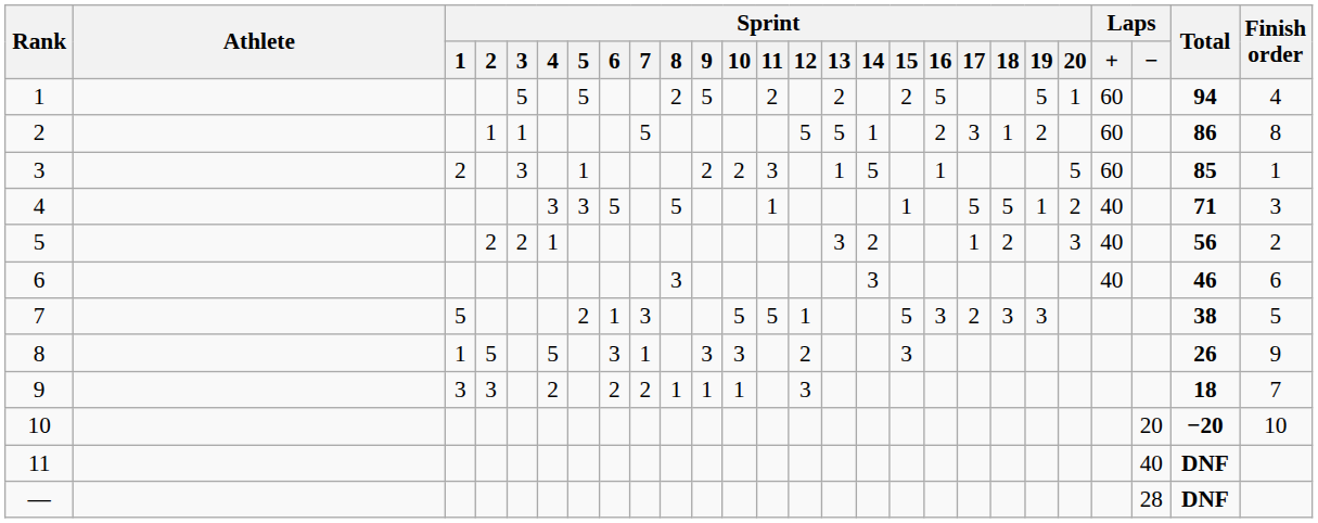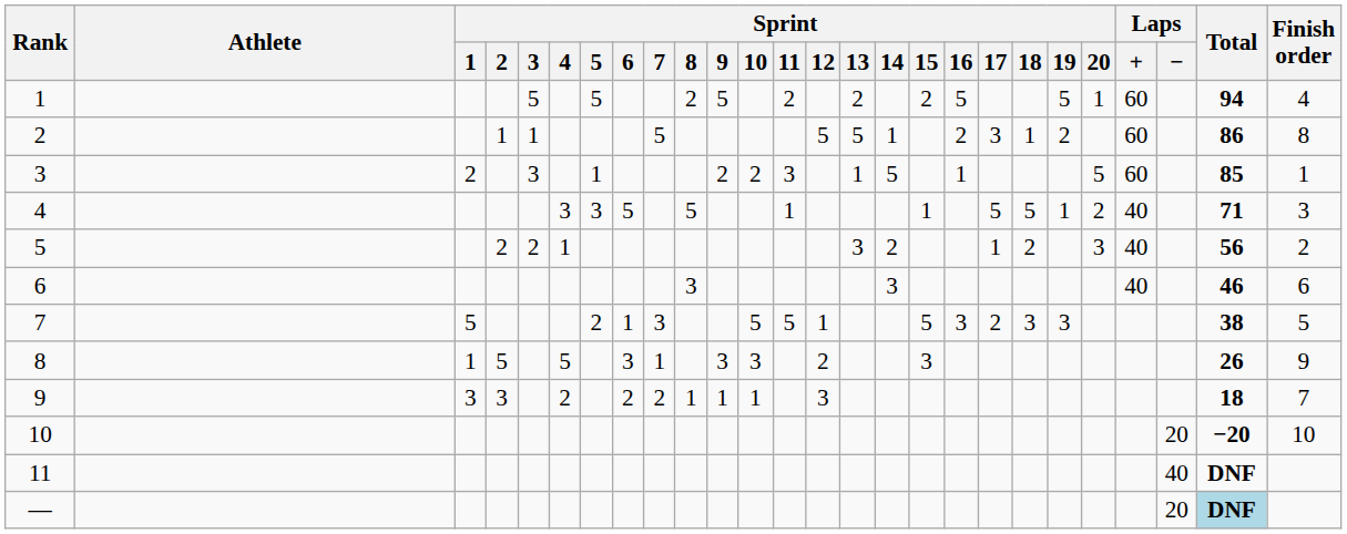 <table class="wikitable" style="text-align:center">
 <tr>
 <th rowspan=2 width=40>Rank</th>
 <th rowspan=2 width=250>Athlete</th>
 <th colspan=20>Sprint</th>
 <th colspan=2>Laps</th>
 <th rowspan=2 width=40>Total</th>
 <th rowspan=2 width=40>Finish order</th>
 </tr>
 <tr>
 <th width=14>1</th>
 <th width=14>2</th>
 <th width=14>3</th>
 <th width=14>4</th>
 <th width=14>5</th>
 <th width=14>6</th>
 <th width=14>7</th>
 <th width=14>8</th>
 <th width=14>9</th>
 <th width=14>10</th>
 <th width=14>11</th>
 <th width=14>12</th>
 <th width=14>13</th>
 <th width=14>14</th>
 <th width=14>15</th>
 <th width=14>16</th>
 <th width=14>17</th>
 <th width=14>18</th>
 <th width=14>19</th>
 <th width=14>20</th>
 <th width=20>+</th>
 <th width=20>−</th>
 </tr>
 <tr>
 <td>1</td>
 <td align=left></td>
 <td></td>
 <td></td>
 <td>5</td>
 <td></td>
 <td>5</td>
 <td></td>
 <td></td>
 <td>2</td>
 <td>5</td>
 <td></td>
 <td>2</td>
 <td></td>
 <td>2</td>
 <td></td>
 <td>2</td>
 <td>5</td>
 <td></td>
 <td></td>
 <td>5</td>
 <td>1</td>
 <td>60</td>
 <td></td>
 <td><strong>94</strong></td>
 <td>4</td>
 </tr>
 <tr>
 <td>2</td>
 <td align=left></td>
 <td></td>
 <td>1</td>
 <td>1</td>
 <td></td>
 <td></td>
 <td></td>
 <td>5</td>
 <td></td>
 <td></td>
 <td></td>
 <td></td>
 <td>5</td>
 <td>5</td>
 <td>1</td>
 <td></td>
 <td>2</td>
 <td>3</td>
 <td>1</td>
 <td>2</td>
 <td></td>
 <td>60</td>
 <td></td>
 <td><strong>86</strong></td>
 <td>8</td>
 </tr>
 <tr>
 <td>3</td>
 <td align=left></td>
 <td>2</td>
 <td></td>
 <td>3</td>
 <td></td>
 <td>1</td>
 <td></td>
 <td></td>
 <td></td>
 <td>2</td>
 <td>2</td>
 <td>3</td>
 <td></td>
 <td>1</td>
 <td>5</td>
 <td></td>
 <td>1</td>
 <td></td>
 <td></td>
 <td></td>
 <td>5</td>
 <td>60</td>
 <td></td>
 <td><strong>85</strong></td>
 <td>1</td>
 </tr>
 <tr>
 <td>4</td>
 <td align=left></td>
 <td></td>
 <td></td>
 <td></td>
 <td>3</td>
 <td>3</td>
 <td>5</td>
 <td></td>
 <td>5</td>
 <td></td>
 <td></td>
 <td>1</td>
 <td></td>
 <td></td>
 <td></td>
 <td>1</td>
 <td></td>
 <td>5</td>
 <td>5</td>
 <td>1</td>
 <td>2</td>
 <td>40</td>
 <td></td>
 <td><strong>71</strong></td>
 <td>3</td>
 </tr>
 <tr>
 <td>5</td>
 <td align=left></td>
 <td></td>
 <td>2</td>
 <td>2</td>
 <td>1</td>
 <td></td>
 <td></td>
 <td></td>
 <td></td>
 <td></td>
 <td></td>
 <td></td>
 <td></td>
 <td>3</td>
 <td>2</td>
 <td></td>
 <td></td>
 <td>1</td>
 <td>2</td>
 <td></td>
 <td>3</td>
 <td>40</td>
 <td></td>
 <td><strong>56</strong></td>
 <td>2</td>
 </tr>
 <tr>
 <td>6</td>
 <td align=left></td>
 <td></td>
 <td></td>
 <td></td>
 <td></td>
 <td></td>
 <td></td>
 <td></td>
 <td>3</td>
 <td></td>
 <td></td>
 <td></td>
 <td></td>
 <td></td>
 <td>3</td>
 <td></td>
 <td></td>
 <td></td>
 <td></td>
 <td></td>
 <td></td>
 <td>40</td>
 <td></td>
 <td><strong>46</strong></td>
 <td>6</td>
 </tr>
 <tr>
 <td>7</td>
 <td align=left></td>
 <td>5</td>
 <td></td>
 <td></td>
 <td></td>
 <td>2</td>
 <td>1</td>
 <td>3</td>
 <td></td>
 <td></td>
 <td>5</td>
 <td>5</td>
 <td>1</td>
 <td></td>
 <td></td>
 <td>5</td>
 <td>3</td>
 <td>2</td>
 <td>3</td>
 <td>3</td>
 <td></td>
 <td></td>
 <td></td>
 <td><strong>38</strong></td>
 <td>5</td>
 </tr>
 <tr>
 <td>8</td>
 <td align=left></td>
 <td>1</td>
 <td>5</td>
 <td></td>
 <td>5</td>
 <td></td>
 <td>3</td>
 <td>1</td>
 <td></td>
 <td>3</td>
 <td>3</td>
 <td></td>
 <td>2</td>
 <td></td>
 <td></td>
 <td>3</td>
 <td></td>
 <td></td>
 <td></td>
 <td></td>
 <td></td>
 <td></td>
 <td></td>
 <td><strong>26</strong></td>
 <td>9</td>
 </tr>
 <tr>
 <td>9</td>
 <td align=left></td>
 <td>3</td>
 <td>3</td>
 <td></td>
 <td>2</td>
 <td></td>
 <td>2</td>
 <td>2</td>
 <td>1</td>
 <td>1</td>
 <td>1</td>
 <td></td>
 <td>3</td>
 <td></td>
 <td></td>
 <td></td>
 <td></td>
 <td></td>
 <td></td>
 <td></td>
 <td></td>
 <td></td>
 <td></td>
 <td><strong>18</strong></td>
 <td>7</td>
 </tr>
 <tr>
 <td>10</td>
 <td align=left></td>
 <td></td>
 <td></td>
 <td></td>
 <td></td>
 <td></td>
 <td></td>
 <td></td>
 <td></td>
 <td></td>
 <td></td>
 <td></td>
 <td></td>
 <td></td>
 <td></td>
 <td></td>
 <td></td>
 <td></td>
 <td></td>
 <td></td>
 <td></td>
 <td></td>
 <td>20</td>
 <td><strong>−20</strong></td>
 <td>10</td>
 </tr>
 <tr>
 <td>11</td>
 <td align=left></td>
 <td></td>
 <td></td>
 <td></td>
 <td></td>
 <td></td>
 <td></td>
 <td></td>
 <td></td>
 <td></td>
 <td></td>
 <td></td>
 <td></td>
 <td></td>
 <td></td>
 <td></td>
 <td></td>
 <td></td>
 <td></td>
 <td></td>
 <td></td>
 <td></td>
 <td>40</td>
 <td><strong>DNF</strong></td>
 <td></td>
 </tr>
 <tr>
 <td>—</td>
 <td align=left></td>
 <td></td>
 <td></td>
 <td></td>
 <td></td>
 <td></td>
 <td></td>
 <td></td>
 <td></td>
 <td></td>
 <td></td>
 <td></td>
 <td></td>
 <td></td>
 <td></td>
 <td></td>
 <td></td>
 <td></td>
 <td></td>
 <td></td>
 <td></td>
 <td></td>
-<td>28</td>
-<td><strong>DNF</strong></td>
+<td>20</td>
+<td style="background: lightblue;"><strong>DNF</strong></td>
 <td></td>
 </tr>
 </table>
